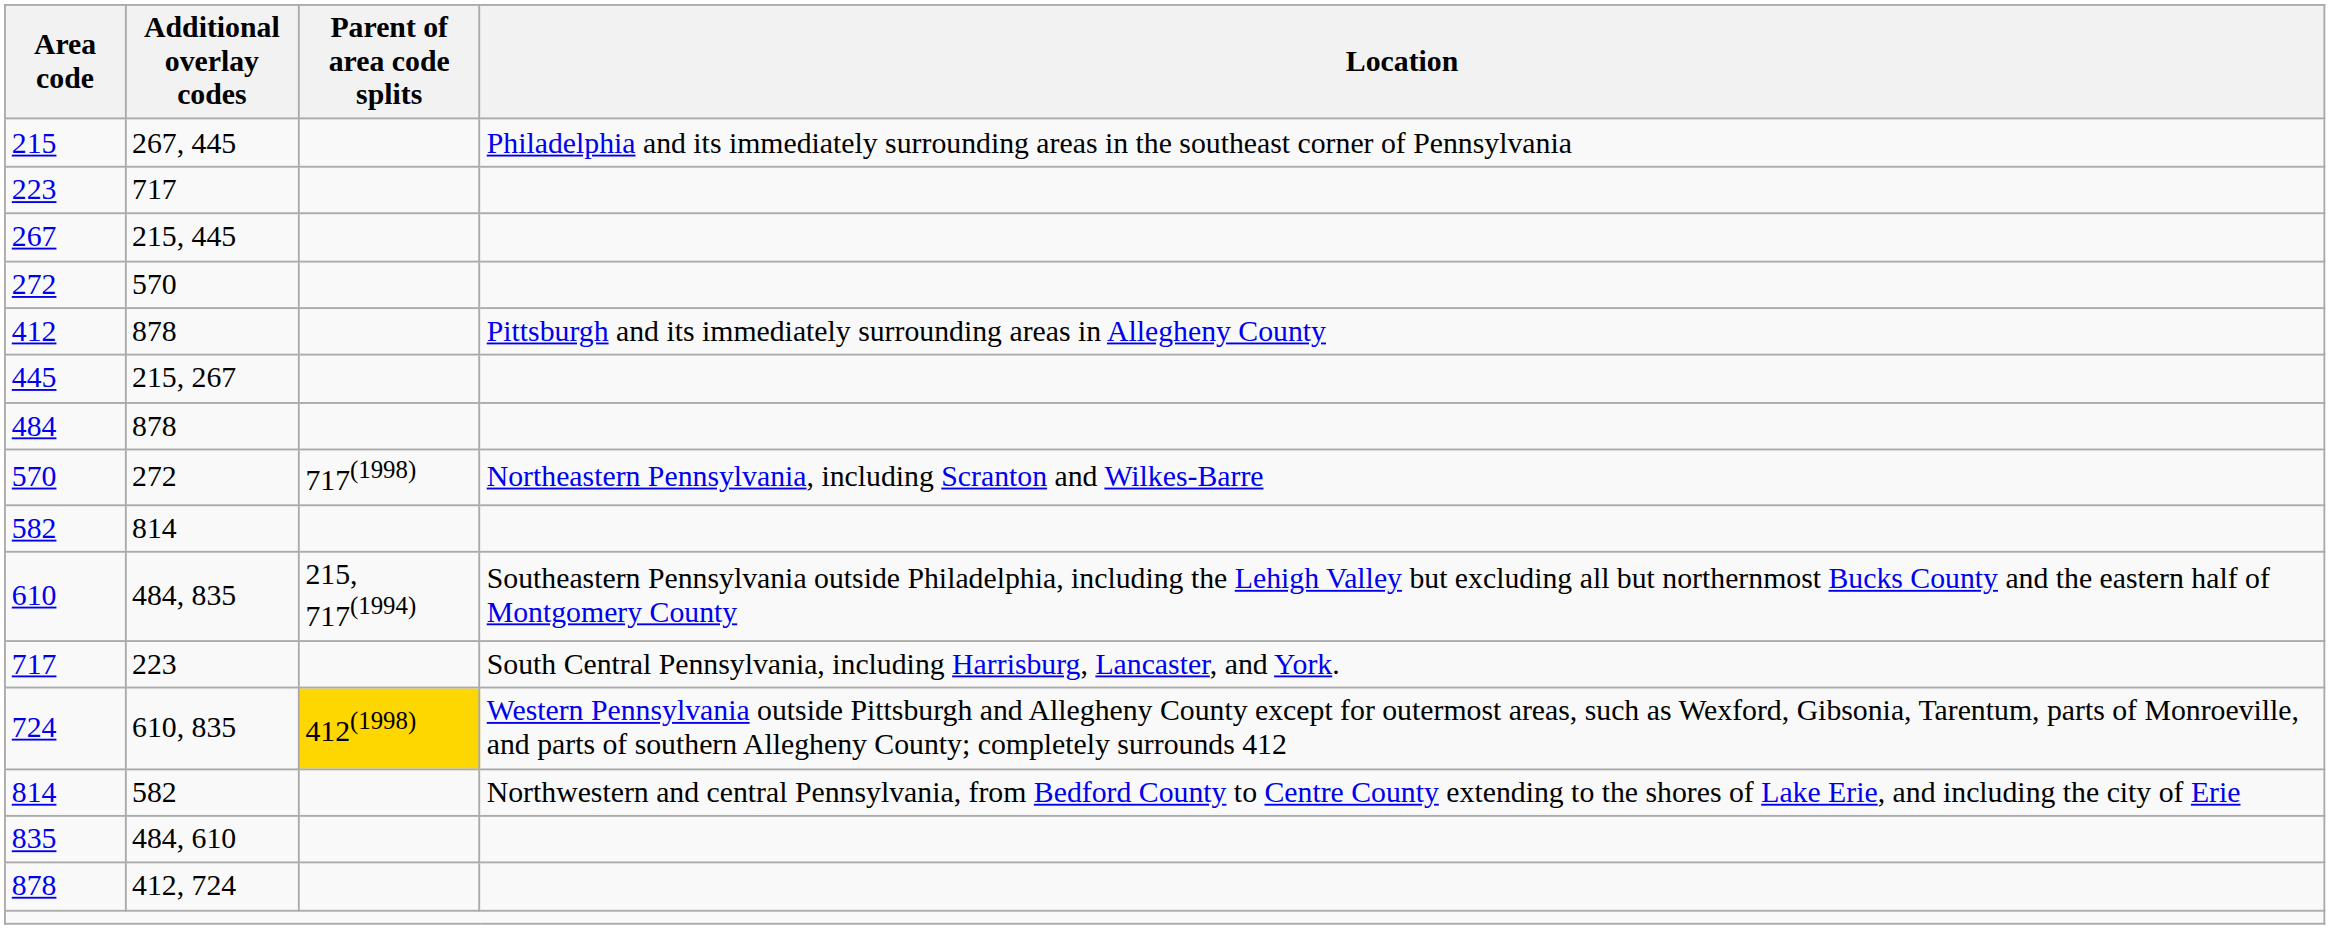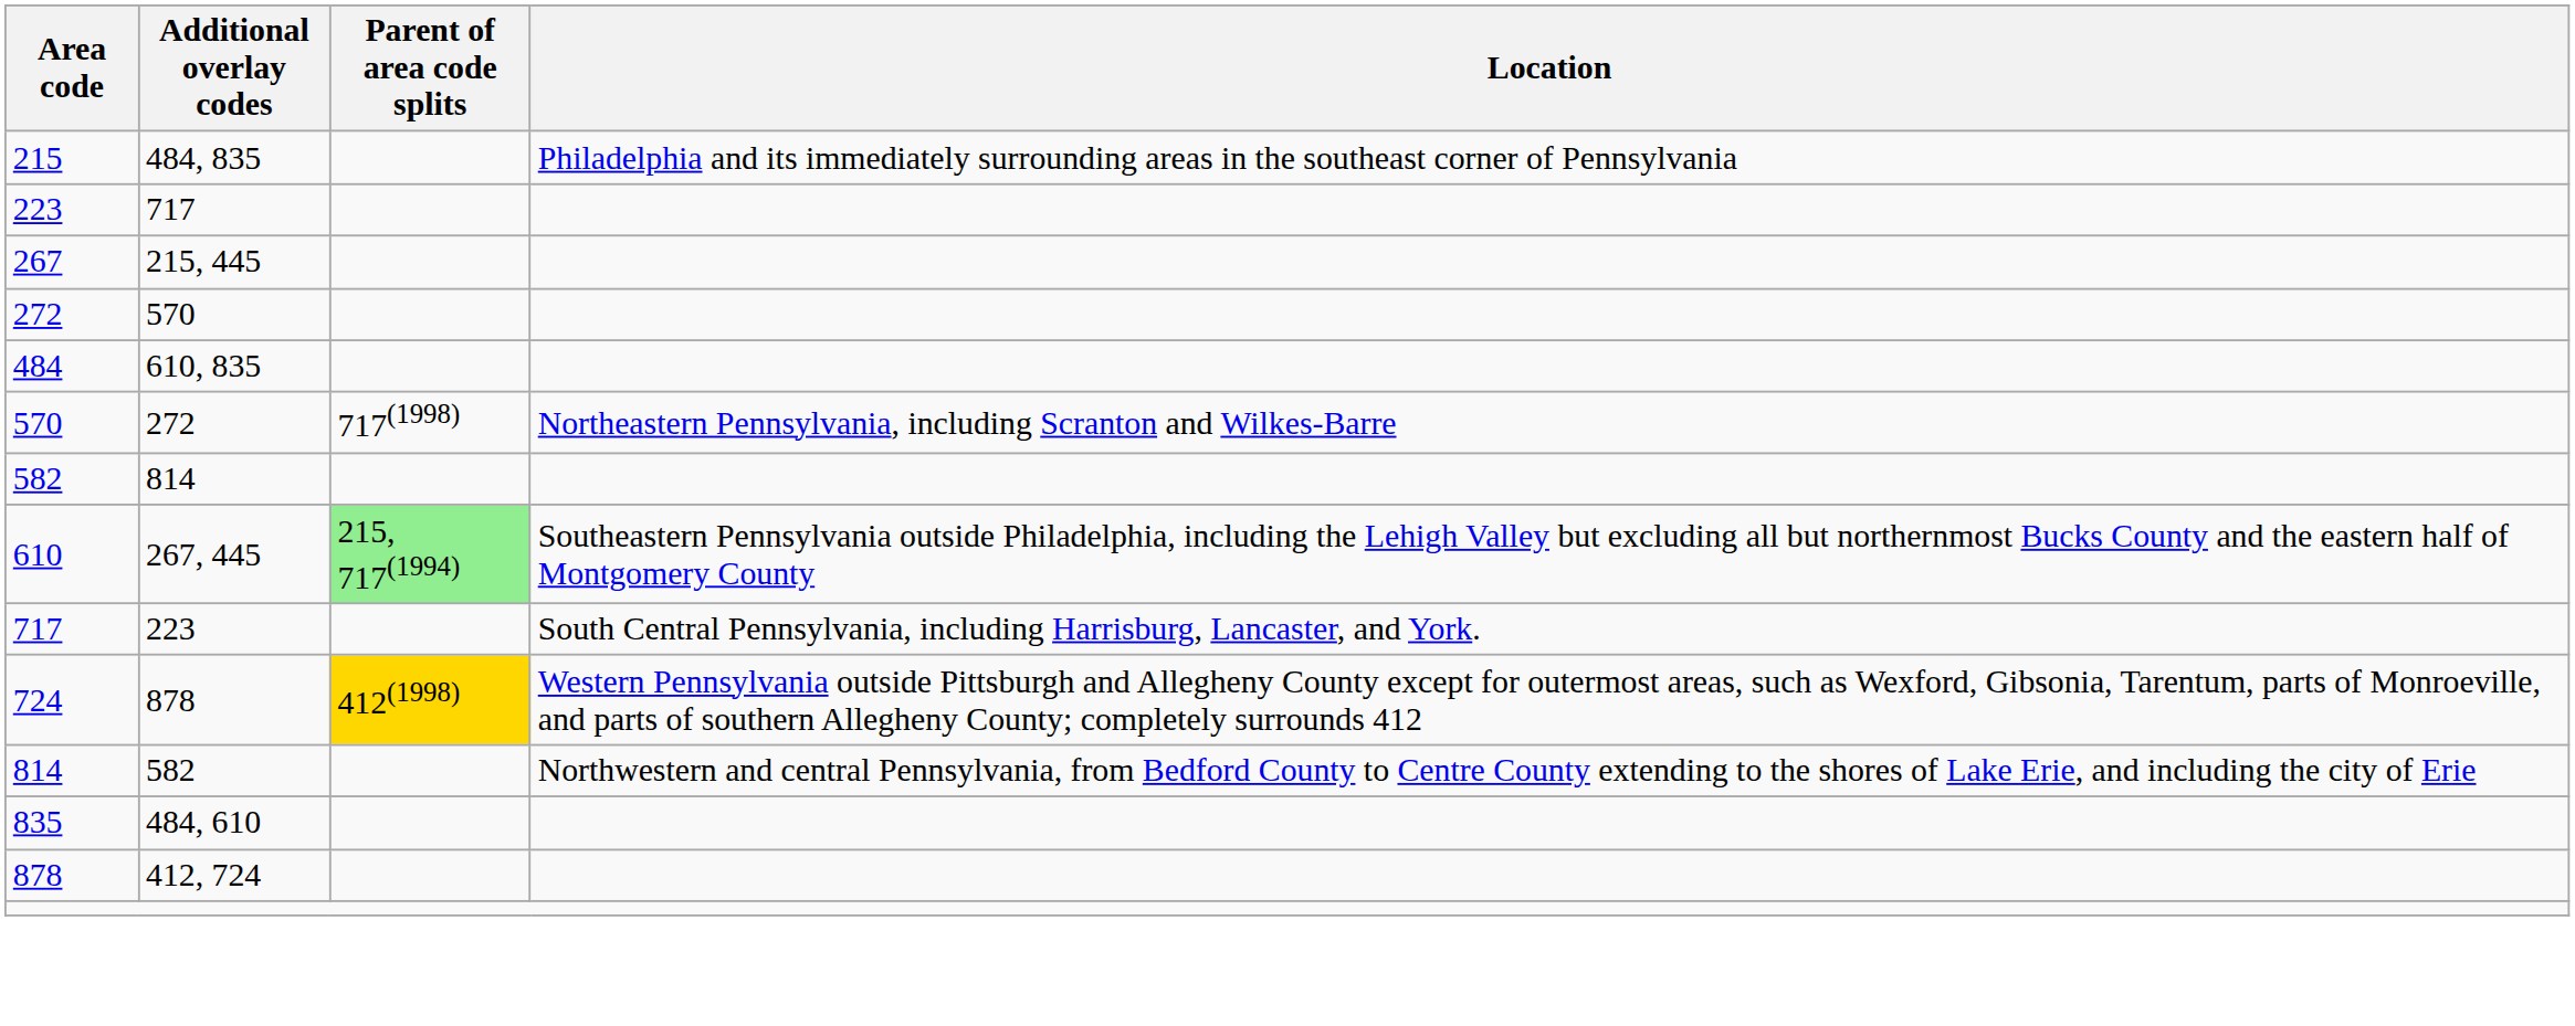 <table class=wikitable>
 <tr>
 <th>Area code</th>
 <th>Additional<br>overlay codes</th>
 <th>Parent of<br>area code splits</th>
 <th>Location</th>
 </tr>
 <tr>
 <td><a href='#'>215</a>  </td>
-<td>267, 445</td>
+<td>484, 835</td>
 <td></td>
 <td><a href='#'>Philadelphia</a> and its immediately surrounding areas in the southeast corner of Pennsylvania</td>
 </tr>
 <tr>
 <td><a href='#'>223</a></td>
 <td>717</td>
 <td></td>
 <td></td>
 </tr>
 <tr>
 <td><a href='#'>267</a></td>
 <td>215, 445</td>
 <td></td>
 <td></td>
 </tr>
 <tr>
 <td><a href='#'>272</a></td>
 <td>570</td>
 <td></td>
 <td></td>
 </tr>
 <tr>
-<td><a href='#'>412</a>  </td>
-<td>878</td>
-<td></td>
-<td><a href='#'>Pittsburgh</a> and its immediately surrounding areas in <a href='#'>Allegheny County</a></td>
-</tr>
-<tr>
-<td><a href='#'>445</a></td>
-<td>215, 267</td>
-<td></td>
-<td></td>
-</tr>
-<tr>
 <td><a href='#'>484</a></td>
-<td>878</td>
+<td>610, 835</td>
 <td></td>
 <td></td>
 </tr>
 <tr>
 <td><a href='#'>570</a> </td>
 <td>272</td>
 <td>717<sup>(1998)</sup></td>
 <td><a href='#'>Northeastern Pennsylvania</a>, including <a href='#'>Scranton</a> and <a href='#'>Wilkes-Barre</a></td>
 </tr>
 <tr>
 <td><a href='#'>582</a></td>
 <td>814</td>
 <td></td>
 <td></td>
 </tr>
 <tr>
 <td><a href='#'>610</a> </td>
-<td>484, 835</td>
-<td>215, 717<sup>(1994)</sup></td>
+<td>267, 445</td>
+<td style="background: lightgreen;">215, 717<sup>(1994)</sup></td>
 <td>Southeastern Pennsylvania outside Philadelphia, including the <a href='#'>Lehigh Valley</a> but excluding all but northernmost <a href='#'>Bucks County</a> and the eastern half of <a href='#'>Montgomery County</a></td>
 </tr>
 <tr>
 <td><a href='#'>717</a>  </td>
 <td>223</td>
 <td></td>
 <td>South Central Pennsylvania, including <a href='#'>Harrisburg</a>, <a href='#'>Lancaster</a>, and <a href='#'>York</a>.</td>
 </tr>
 <tr>
 <td><a href='#'>724</a></td>
-<td>610, 835</td>
+<td>878</td>
 <td style="background: gold;">412<sup>(1998)</sup></td>
 <td><a href='#'>Western Pennsylvania</a> outside Pittsburgh and Allegheny County except for outermost areas, such as Wexford, Gibsonia, Tarentum, parts of Monroeville, and parts of southern Allegheny County; completely surrounds 412</td>
 </tr>
 <tr>
 <td><a href='#'>814</a>  </td>
 <td>582</td>
 <td></td>
 <td>Northwestern and central Pennsylvania, from <a href='#'>Bedford County</a> to <a href='#'>Centre County</a> extending to the shores of <a href='#'>Lake Erie</a>, and including the city of <a href='#'>Erie</a></td>
 </tr>
 <tr>
 <td><a href='#'>835</a></td>
 <td>484, 610</td>
 <td></td>
 <td></td>
 </tr>
 <tr>
 <td><a href='#'>878</a></td>
 <td>412, 724</td>
 <td></td>
 <td></td>
 </tr>
 <tr>
 <td colspan=4></td>
 </tr>
 </table>
